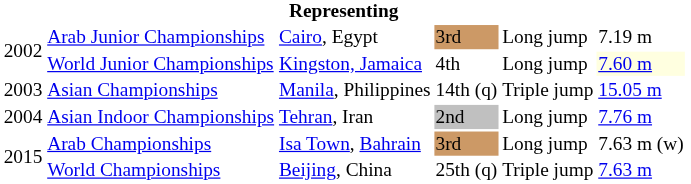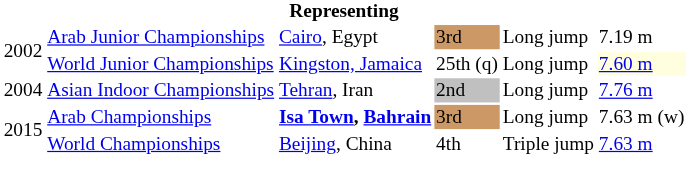 <table>
 <tr>
 <th colspan="6">Representing </th>
 </tr>
 <tr>
 <td rowspan=2>2002</td>
 <td><a href='#'>Arab Junior Championships</a></td>
 <td><a href='#'>Cairo</a>, Egypt</td>
 <td bgcolor=cc9966>3rd</td>
 <td>Long jump</td>
 <td>7.19 m</td>
 </tr>
 <tr>
 <td><a href='#'>World Junior Championships</a></td>
 <td><a href='#'>Kingston, Jamaica</a></td>
-<td>4th</td>
+<td>25th (q)</td>
 <td>Long jump</td>
 <td style="background: lightyellow;"><a href='#'>7.60 m</a></td>
-</tr>
-<tr>
-<td>2003</td>
-<td><a href='#'>Asian Championships</a></td>
-<td><a href='#'>Manila</a>, Philippines</td>
-<td>14th (q)</td>
-<td>Triple jump</td>
-<td><a href='#'>15.05 m</a></td>
 </tr>
 <tr>
 <td>2004</td>
 <td><a href='#'>Asian Indoor Championships</a></td>
 <td><a href='#'>Tehran</a>, Iran</td>
 <td bgcolor=silver>2nd</td>
 <td>Long jump</td>
 <td><a href='#'>7.76 m</a></td>
 </tr>
 <tr>
 <td rowspan=2>2015</td>
 <td><a href='#'>Arab Championships</a></td>
-<td><a href='#'>Isa Town</a>, <a href='#'>Bahrain</a></td>
+<td><strong><a href='#'>Isa Town</a>, <a href='#'>Bahrain</a></strong></td>
 <td bgcolor=cc9966>3rd</td>
 <td>Long jump</td>
 <td>7.63 m (w)</td>
 </tr>
 <tr>
 <td><a href='#'>World Championships</a></td>
 <td><a href='#'>Beijing</a>, China</td>
-<td>25th (q)</td>
+<td>4th</td>
 <td>Triple jump</td>
 <td><a href='#'>7.63 m</a></td>
 </tr>
 </table>
